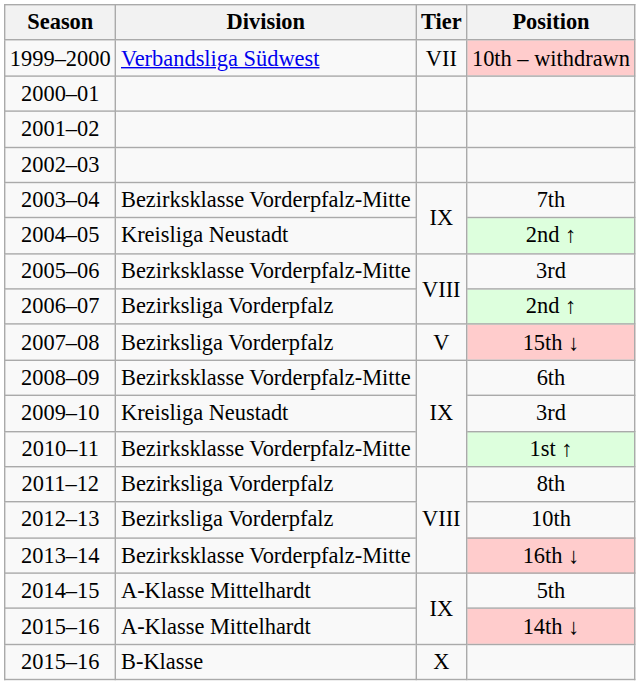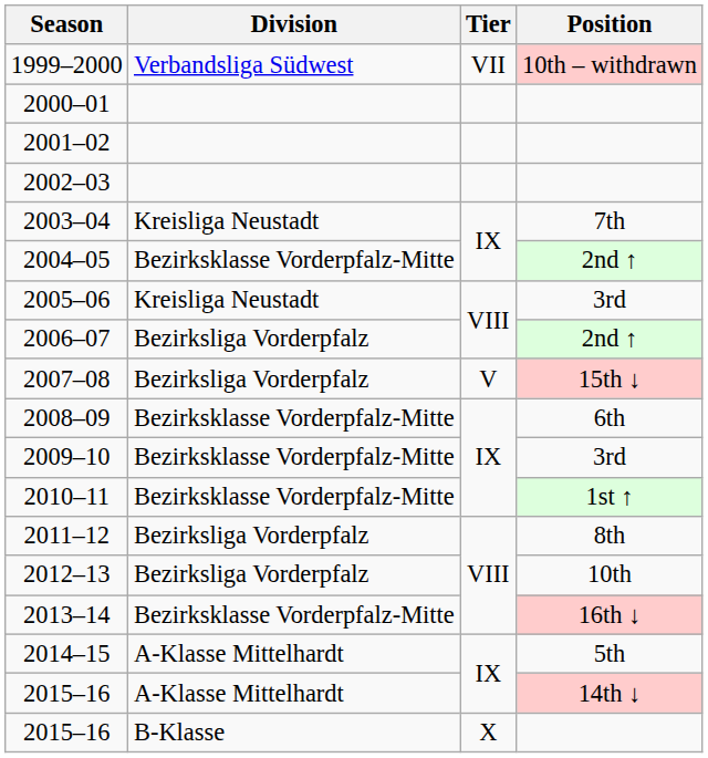 <table class="wikitable">
 <tr>
 <th>Season</th>
 <th>Division</th>
 <th>Tier</th>
 <th>Position</th>
 </tr>
 <tr align="center">
 <td>1999–2000</td>
 <td align="left"><a href='#'>Verbandsliga Südwest</a></td>
 <td>VII</td>
 <td style="background:#ffcccc">10th – withdrawn</td>
 </tr>
 <tr align="center">
 <td>2000–01</td>
 <td align="left"></td>
 <td></td>
 <td></td>
 </tr>
 <tr align="center">
 <td>2001–02</td>
 <td align="left"></td>
 <td></td>
 <td></td>
 </tr>
 <tr align="center">
 <td>2002–03</td>
 <td align="left"></td>
 <td></td>
 <td></td>
 </tr>
 <tr align="center">
 <td>2003–04</td>
-<td align="left">Bezirksklasse Vorderpfalz-Mitte</td>
+<td align="left">Kreisliga Neustadt</td>
 <td rowspan=2>IX</td>
 <td>7th</td>
 </tr>
 <tr align="center">
 <td>2004–05</td>
-<td align="left">Kreisliga Neustadt</td>
+<td align="left">Bezirksklasse Vorderpfalz-Mitte</td>
 <td style="background:#ddffdd">2nd ↑</td>
 </tr>
 <tr align="center">
 <td>2005–06</td>
-<td align="left">Bezirksklasse Vorderpfalz-Mitte</td>
+<td align="left">Kreisliga Neustadt</td>
 <td rowspan=2>VIII</td>
 <td>3rd</td>
 </tr>
 <tr align="center">
 <td>2006–07</td>
 <td align="left">Bezirksliga Vorderpfalz</td>
 <td style="background:#ddffdd">2nd ↑</td>
 </tr>
 <tr align="center">
 <td>2007–08</td>
 <td align="left">Bezirksliga Vorderpfalz</td>
 <td>V</td>
 <td style="background:#ffcccc">15th ↓</td>
 </tr>
 <tr align="center">
 <td>2008–09</td>
 <td align="left">Bezirksklasse Vorderpfalz-Mitte</td>
 <td rowspan=3>IX</td>
 <td>6th</td>
 </tr>
 <tr align="center">
 <td>2009–10</td>
-<td align="left">Kreisliga Neustadt</td>
+<td align="left">Bezirksklasse Vorderpfalz-Mitte</td>
 <td>3rd</td>
 </tr>
 <tr align="center">
 <td>2010–11</td>
 <td align="left">Bezirksklasse Vorderpfalz-Mitte</td>
 <td style="background:#ddffdd">1st ↑</td>
 </tr>
 <tr align="center">
 <td>2011–12</td>
 <td align="left">Bezirksliga Vorderpfalz</td>
 <td rowspan=3>VIII</td>
 <td>8th</td>
 </tr>
 <tr align="center">
 <td>2012–13</td>
 <td align="left">Bezirksliga Vorderpfalz</td>
 <td>10th</td>
 </tr>
 <tr align="center">
 <td>2013–14</td>
 <td align="left">Bezirksklasse Vorderpfalz-Mitte</td>
 <td style="background:#ffcccc">16th ↓</td>
 </tr>
 <tr align="center">
 <td>2014–15</td>
 <td align="left">A-Klasse Mittelhardt</td>
 <td rowspan=2>IX</td>
 <td>5th</td>
 </tr>
 <tr align="center">
 <td>2015–16</td>
 <td align="left">A-Klasse Mittelhardt</td>
 <td style="background:#ffcccc">14th ↓</td>
 </tr>
 <tr align="center">
 <td>2015–16</td>
 <td align="left">B-Klasse</td>
 <td>X</td>
 <td></td>
 </tr>
 </table>
